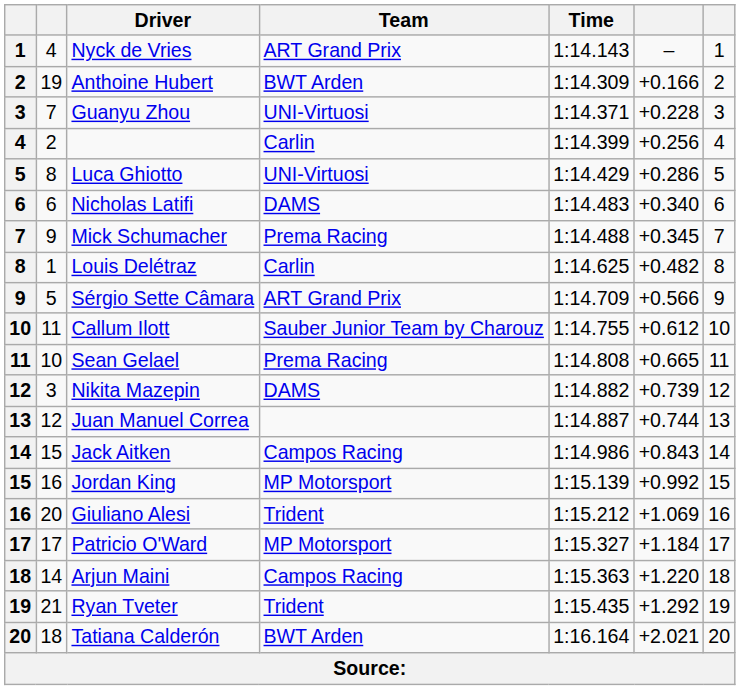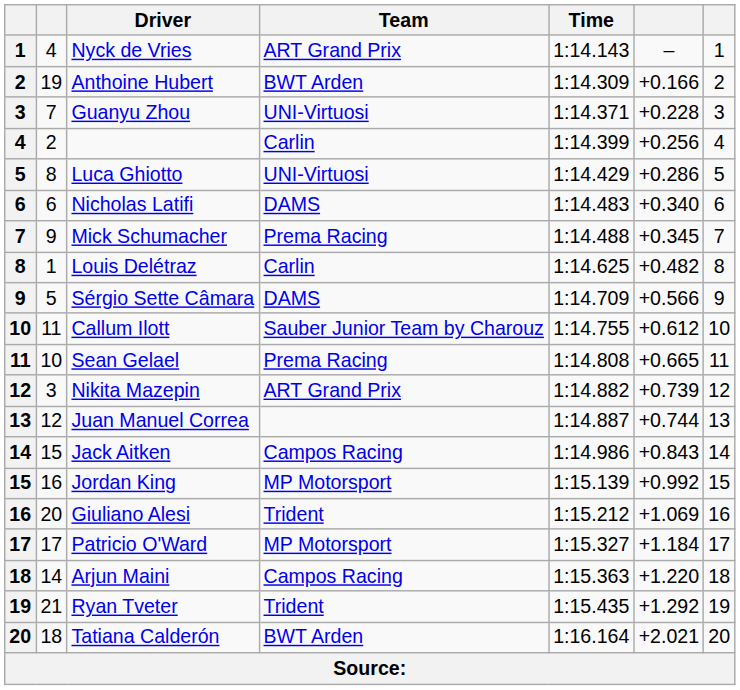 <table class="wikitable" style="font-size:85%">
 <tr>
 <th scope="col"></th>
 <th scope="col"></th>
 <th scope="col">Driver</th>
 <th scope="col">Team</th>
 <th scope="col">Time</th>
 <th scope="col"></th>
 <th scope="col"></th>
 </tr>
 <tr>
 <th scope="row">1</th>
 <td align="center">4</td>
 <td> <a href='#'>Nyck de Vries</a></td>
 <td><a href='#'>ART Grand Prix</a></td>
 <td>1:14.143</td>
 <td align="center">–</td>
 <td align="center">1</td>
 </tr>
 <tr>
 <th scope="row">2</th>
 <td align="center">19</td>
 <td> <a href='#'>Anthoine Hubert</a></td>
 <td><a href='#'>BWT Arden</a></td>
 <td>1:14.309</td>
 <td align="center">+0.166</td>
 <td align="center">2</td>
 </tr>
 <tr>
 <th scope="row">3</th>
 <td align="center">7</td>
 <td> <a href='#'>Guanyu Zhou</a></td>
 <td><a href='#'>UNI-Virtuosi</a></td>
 <td>1:14.371</td>
 <td align="center">+0.228</td>
 <td align="center">3</td>
 </tr>
 <tr>
 <th scope="row">4</th>
 <td align="center">2</td>
 <td></td>
 <td><a href='#'>Carlin</a></td>
 <td>1:14.399</td>
 <td align="center">+0.256</td>
 <td align="center">4</td>
 </tr>
 <tr>
 <th scope="row">5</th>
 <td align="center">8</td>
 <td> <a href='#'>Luca Ghiotto</a></td>
 <td><a href='#'>UNI-Virtuosi</a></td>
 <td>1:14.429</td>
 <td align="center">+0.286</td>
 <td align="center">5</td>
 </tr>
 <tr>
 <th scope="row">6</th>
 <td align="center">6</td>
 <td> <a href='#'>Nicholas Latifi</a></td>
 <td><a href='#'>DAMS</a></td>
 <td>1:14.483</td>
 <td align="center">+0.340</td>
 <td align="center">6</td>
 </tr>
 <tr>
 <th scope="row">7</th>
 <td align="center">9</td>
 <td> <a href='#'>Mick Schumacher</a></td>
 <td><a href='#'>Prema Racing</a></td>
 <td>1:14.488</td>
 <td align="center">+0.345</td>
 <td align="center">7</td>
 </tr>
 <tr>
 <th scope="row">8</th>
 <td align="center">1</td>
 <td> <a href='#'>Louis Delétraz</a></td>
 <td><a href='#'>Carlin</a></td>
 <td>1:14.625</td>
 <td align="center">+0.482</td>
 <td align="center">8</td>
 </tr>
 <tr>
 <th scope="row">9</th>
 <td align="center">5</td>
 <td> <a href='#'>Sérgio Sette Câmara</a></td>
-<td><a href='#'>ART Grand Prix</a></td>
+<td><a href='#'>DAMS</a></td>
 <td>1:14.709</td>
 <td align="center">+0.566</td>
 <td align="center">9</td>
 </tr>
 <tr>
 <th scope="row">10</th>
 <td align="center">11</td>
 <td> <a href='#'>Callum Ilott</a></td>
 <td><a href='#'>Sauber Junior Team by Charouz</a></td>
 <td>1:14.755</td>
 <td align="center">+0.612</td>
 <td align="center">10</td>
 </tr>
 <tr>
 <th scope="row">11</th>
 <td align="center">10</td>
 <td> <a href='#'>Sean Gelael</a></td>
 <td><a href='#'>Prema Racing</a></td>
 <td>1:14.808</td>
 <td align="center">+0.665</td>
 <td align="center">11</td>
 </tr>
 <tr>
 <th scope="row">12</th>
 <td align="center">3</td>
 <td> <a href='#'>Nikita Mazepin</a></td>
-<td><a href='#'>DAMS</a></td>
+<td><a href='#'>ART Grand Prix</a></td>
 <td>1:14.882</td>
 <td align="center">+0.739</td>
 <td align="center">12</td>
 </tr>
 <tr>
 <th scope="row">13</th>
 <td align="center">12</td>
 <td> <a href='#'>Juan Manuel Correa</a></td>
 <td></td>
 <td>1:14.887</td>
 <td align="center">+0.744</td>
 <td align="center">13</td>
 </tr>
 <tr>
 <th scope="row">14</th>
 <td align="center">15</td>
 <td> <a href='#'>Jack Aitken</a></td>
 <td><a href='#'>Campos Racing</a></td>
 <td>1:14.986</td>
 <td align="center">+0.843</td>
 <td align="center">14</td>
 </tr>
 <tr>
 <th scope="row">15</th>
 <td align="center">16</td>
 <td> <a href='#'>Jordan King</a></td>
 <td><a href='#'>MP Motorsport</a></td>
 <td>1:15.139</td>
 <td align="center">+0.992</td>
 <td align="center">15</td>
 </tr>
 <tr>
 <th scope="row">16</th>
 <td align="center">20</td>
 <td> <a href='#'>Giuliano Alesi</a></td>
 <td><a href='#'>Trident</a></td>
 <td>1:15.212</td>
 <td align="center">+1.069</td>
 <td align="center">16</td>
 </tr>
 <tr>
 <th scope="row">17</th>
 <td align="center">17</td>
 <td> <a href='#'>Patricio O'Ward</a></td>
 <td><a href='#'>MP Motorsport</a></td>
 <td>1:15.327</td>
 <td align="center">+1.184</td>
 <td align="center">17</td>
 </tr>
 <tr>
 <th scope="row">18</th>
 <td align="center">14</td>
 <td> <a href='#'>Arjun Maini</a></td>
 <td><a href='#'>Campos Racing</a></td>
 <td>1:15.363</td>
 <td align="center">+1.220</td>
 <td align="center">18</td>
 </tr>
 <tr>
 <th scope="row">19</th>
 <td align="center">21</td>
 <td> <a href='#'>Ryan Tveter</a></td>
 <td><a href='#'>Trident</a></td>
 <td>1:15.435</td>
 <td align="center">+1.292</td>
 <td align="center">19</td>
 </tr>
 <tr>
 <th scope="row">20</th>
 <td align="center">18</td>
 <td> <a href='#'>Tatiana Calderón</a></td>
 <td><a href='#'>BWT Arden</a></td>
 <td>1:16.164</td>
 <td align="center">+2.021</td>
 <td align="center">20</td>
 </tr>
 <tr>
 <th colspan="7">Source:</th>
 </tr>
 </table>
